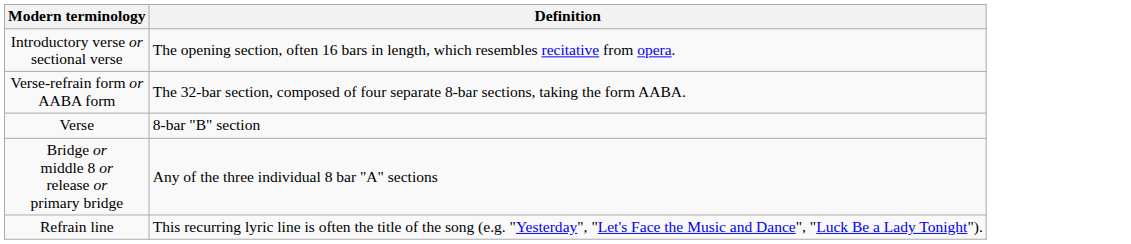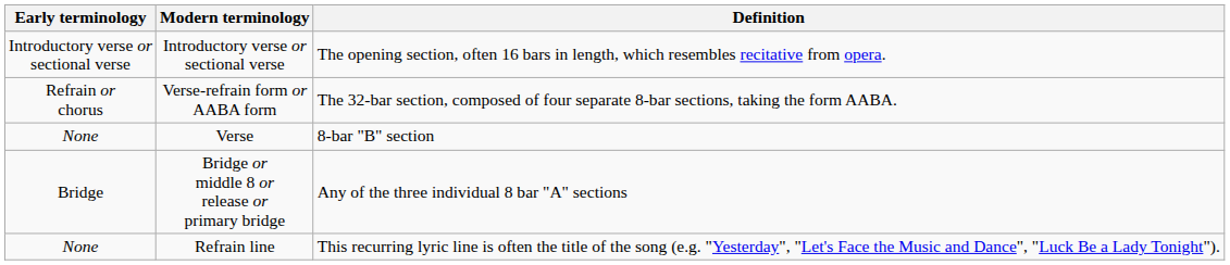 <table class="wikitable">
 <tr>
+<th>Early terminology</th>
 <th>Modern terminology</th>
 <th>Definition</th>
 </tr>
 <tr>
 <td align="center">Introductory verse <em>or</em><br>sectional verse</td>
+<td align="center">Introductory verse <em>or</em><br>sectional verse</td>
 <td>The opening section, often 16 bars in length, which resembles <a href='#'>recitative</a> from <a href='#'>opera</a>.</td>
 </tr>
 <tr>
+<td align="center">Refrain <em>or</em><br>chorus</td>
 <td align="center">Verse-refrain form <em>or</em><br>AABA form</td>
 <td>The 32-bar section, composed of four separate 8-bar sections, taking the form AABA.</td>
 </tr>
 <tr>
+<td align="center"><em>None</em></td>
 <td align="center">Verse</td>
 <td>8-bar "B" section</td>
 </tr>
 <tr>
+<td align="center">Bridge</td>
 <td align="center">Bridge <em>or</em><br>middle 8 <em>or</em><br>release <em>or</em><br>primary bridge</td>
 <td>Any of the three individual 8 bar "A" sections</td>
 </tr>
 <tr>
+<td align="center"><em>None</em></td>
 <td align="center">Refrain line</td>
 <td>This recurring lyric line is often the title of the song (e.g. "<a href='#'>Yesterday</a>", "<a href='#'>Let's Face the Music and Dance</a>", "<a href='#'>Luck Be a Lady Tonight</a>").</td>
 </tr>
 </table>
